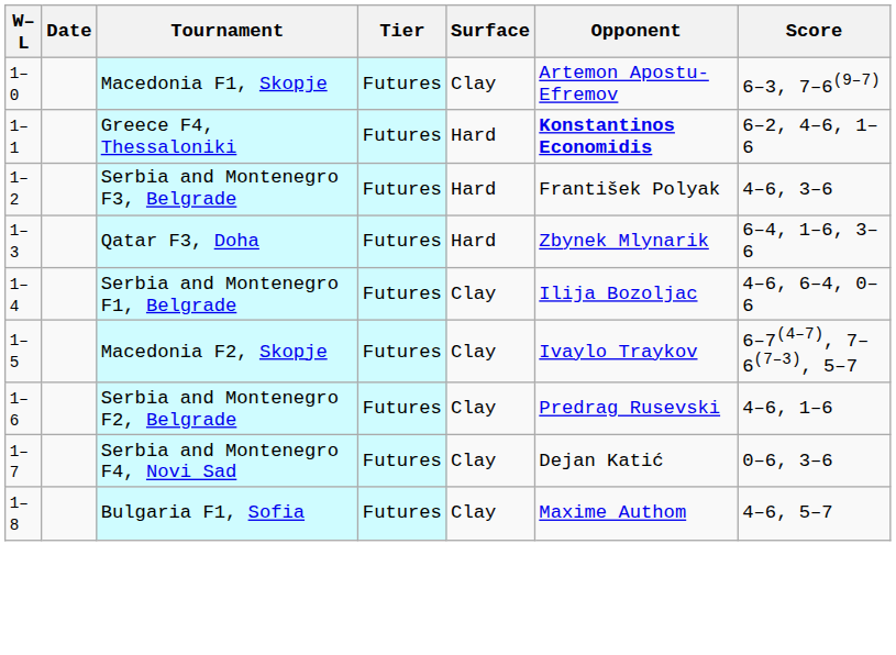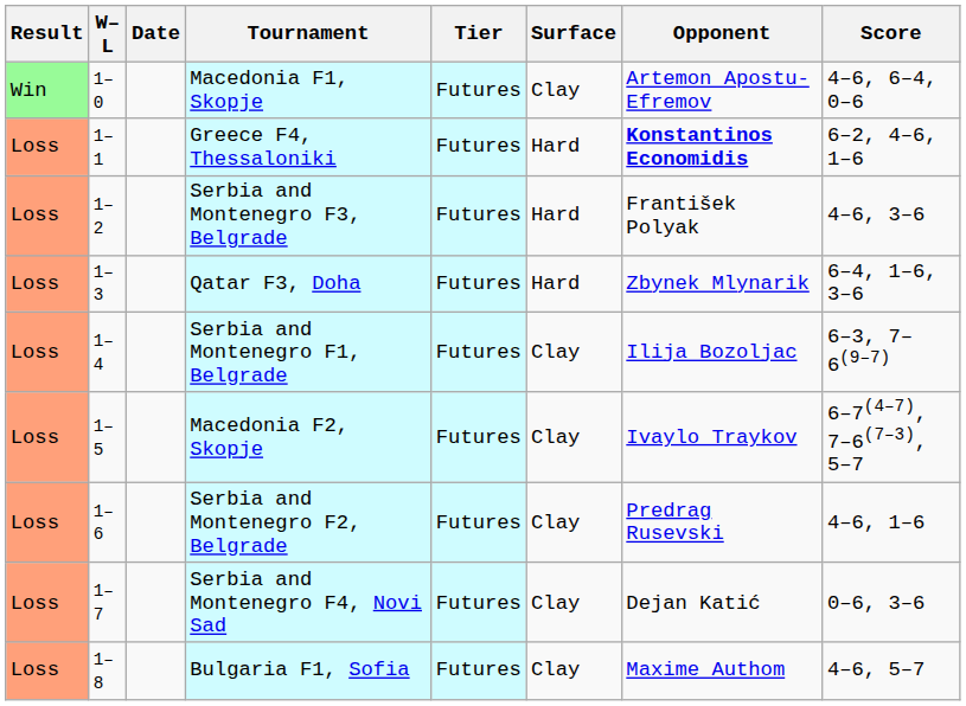 <table class="sortable wikitable">
 <tr>
+<th>Result</th>
 <th class="unsortable">W–L</th>
 <th>Date</th>
 <th>Tournament</th>
 <th>Tier</th>
 <th>Surface</th>
 <th>Opponent</th>
 <th class="unsortable">Score</th>
 </tr>
 <tr>
+<td bgcolor=#98fb98>Win</td>
 <td><small>1–0</small></td>
 <td></td>
 <td style="background:#cffcff;">Macedonia F1, <a href='#'>Skopje</a></td>
 <td style="background:#cffcff;">Futures</td>
 <td>Clay</td>
 <td> <a href='#'>Artemon Apostu-Efremov</a></td>
-<td>6–3, 7–6<sup>(9–7)</sup></td>
+<td>4–6, 6–4, 0–6</td>
 </tr>
 <tr>
+<td bgcolor=#FFA07A>Loss</td>
 <td><small>1–1</small></td>
 <td></td>
 <td style="background:#cffcff;">Greece F4, <a href='#'>Thessaloniki</a></td>
 <td style="background:#cffcff;">Futures</td>
 <td>Hard</td>
 <td><strong> <a href='#'>Konstantinos Economidis</a></strong></td>
 <td>6–2, 4–6, 1–6</td>
 </tr>
 <tr>
+<td bgcolor=#FFA07A>Loss</td>
 <td><small>1–2</small></td>
 <td></td>
 <td style="background:#cffcff;">Serbia and Montenegro F3, <a href='#'>Belgrade</a></td>
 <td style="background:#cffcff;">Futures</td>
 <td>Hard</td>
 <td> František Polyak</td>
 <td>4–6, 3–6</td>
 </tr>
 <tr>
+<td bgcolor=#FFA07A>Loss</td>
 <td><small>1–3</small></td>
 <td></td>
 <td style="background:#cffcff;">Qatar F3, <a href='#'>Doha</a></td>
 <td style="background:#cffcff;">Futures</td>
 <td>Hard</td>
 <td> <a href='#'>Zbynek Mlynarik</a></td>
 <td>6–4, 1–6, 3–6</td>
 </tr>
 <tr>
+<td bgcolor=#FFA07A>Loss</td>
 <td><small>1–4</small></td>
 <td></td>
 <td style="background:#cffcff;">Serbia and Montenegro F1, <a href='#'>Belgrade</a></td>
 <td style="background:#cffcff;">Futures</td>
 <td>Clay</td>
 <td> <a href='#'>Ilija Bozoljac</a></td>
-<td>4–6, 6–4, 0–6</td>
+<td>6–3, 7–6<sup>(9–7)</sup></td>
 </tr>
 <tr>
+<td bgcolor=#FFA07A>Loss</td>
 <td><small>1–5</small></td>
 <td></td>
 <td style="background:#cffcff;">Macedonia F2, <a href='#'>Skopje</a></td>
 <td style="background:#cffcff;">Futures</td>
 <td>Clay</td>
 <td> <a href='#'>Ivaylo Traykov</a></td>
 <td>6–7<sup>(4–7)</sup>, 7–6<sup>(7–3)</sup>, 5–7</td>
 </tr>
 <tr>
+<td bgcolor=#FFA07A>Loss</td>
 <td><small>1–6</small></td>
 <td></td>
 <td style="background:#cffcff;">Serbia and Montenegro F2, <a href='#'>Belgrade</a></td>
 <td style="background:#cffcff;">Futures</td>
 <td>Clay</td>
 <td> <a href='#'>Predrag Rusevski</a></td>
 <td>4–6, 1–6</td>
 </tr>
 <tr>
+<td bgcolor=#FFA07A>Loss</td>
 <td><small>1–7</small></td>
 <td></td>
 <td style="background:#cffcff;">Serbia and Montenegro F4, <a href='#'>Novi Sad</a></td>
 <td style="background:#cffcff;">Futures</td>
 <td>Clay</td>
 <td> Dejan Katić</td>
 <td>0–6, 3–6</td>
 </tr>
 <tr>
+<td bgcolor=#FFA07A>Loss</td>
 <td><small>1–8</small></td>
 <td></td>
 <td style="background:#cffcff;">Bulgaria F1, <a href='#'>Sofia</a></td>
 <td style="background:#cffcff;">Futures</td>
 <td>Clay</td>
 <td> <a href='#'>Maxime Authom</a></td>
 <td>4–6, 5–7</td>
 </tr>
 </table>
